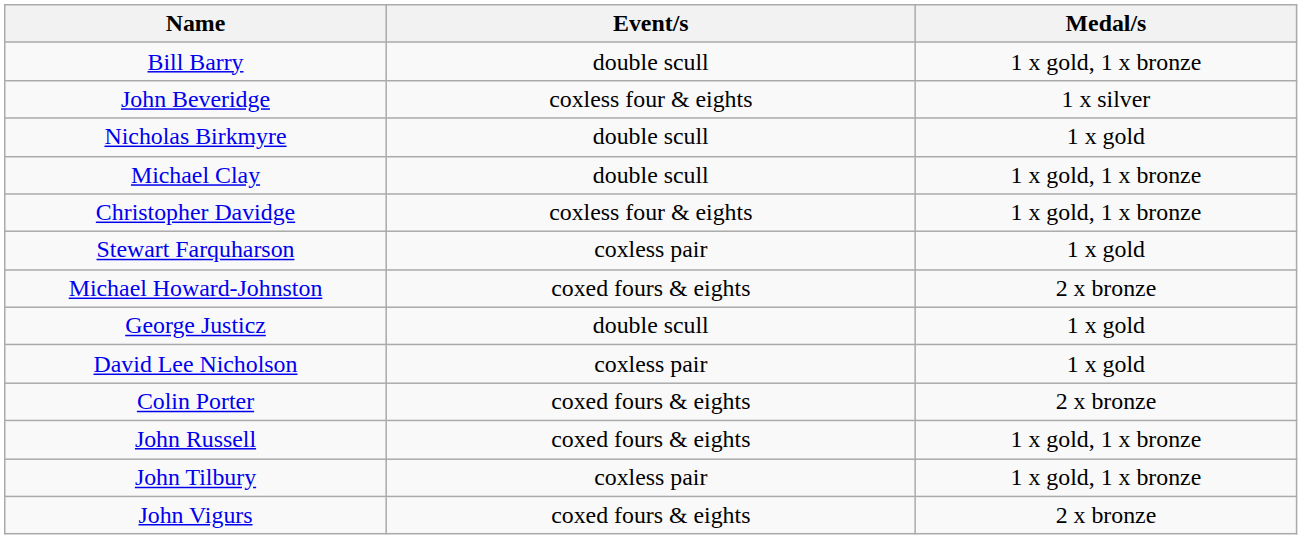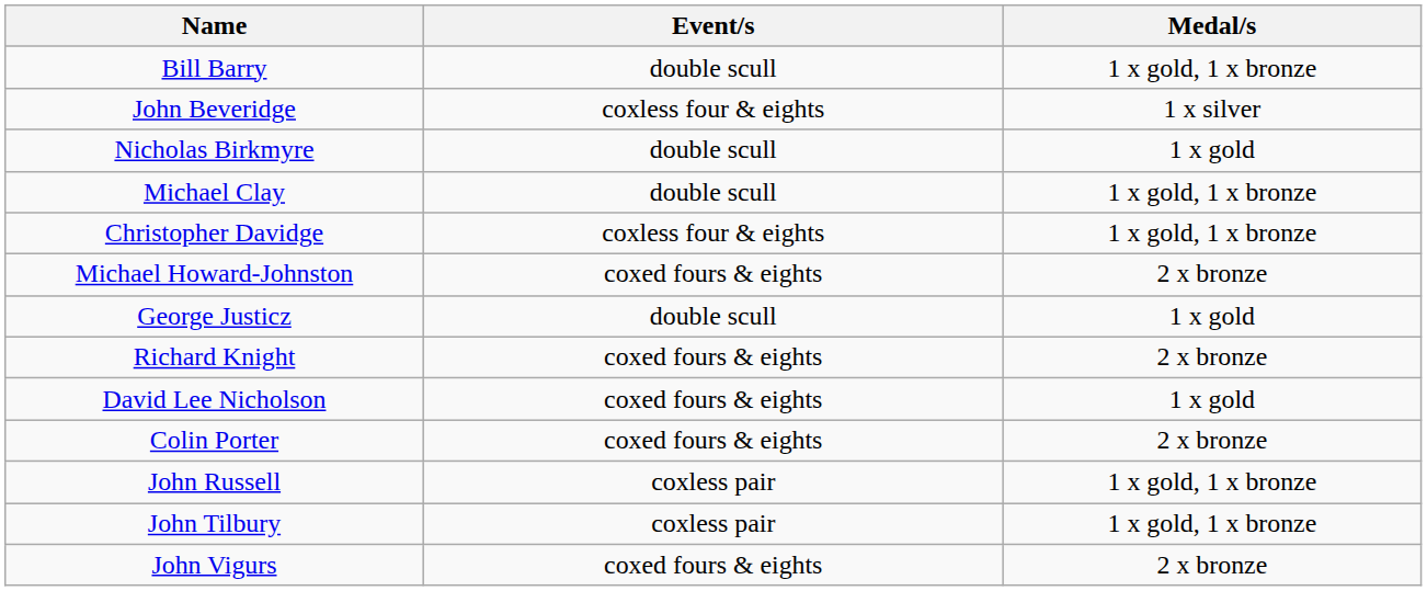 <table class="wikitable" style="text-align: center">
 <tr>
 <th width=250>Name</th>
 <th width=350>Event/s</th>
 <th width=250>Medal/s</th>
 </tr>
 <tr>
 <td><a href='#'>Bill Barry</a></td>
 <td>double scull</td>
 <td>1 x gold, 1 x bronze</td>
 </tr>
 <tr>
 <td><a href='#'>John Beveridge</a></td>
 <td>coxless four & eights</td>
 <td>1 x silver</td>
 </tr>
 <tr>
 <td><a href='#'>Nicholas Birkmyre</a></td>
 <td>double scull</td>
 <td>1 x gold</td>
 </tr>
 <tr>
 <td><a href='#'>Michael Clay</a></td>
 <td>double scull</td>
 <td>1 x gold, 1 x bronze</td>
 </tr>
 <tr>
 <td><a href='#'>Christopher Davidge</a></td>
 <td>coxless four & eights</td>
 <td>1 x gold, 1 x bronze</td>
 </tr>
 <tr>
-<td><a href='#'>Stewart Farquharson</a></td>
-<td>coxless pair</td>
-<td>1 x gold</td>
-</tr>
-<tr>
 <td><a href='#'>Michael Howard-Johnston</a></td>
 <td>coxed fours & eights</td>
 <td>2 x bronze</td>
 </tr>
 <tr>
 <td><a href='#'>George Justicz</a></td>
 <td>double scull</td>
 <td>1 x gold</td>
 </tr>
 <tr>
+<td><a href='#'>Richard Knight</a></td>
+<td>coxed fours & eights</td>
+<td>2 x bronze</td>
+</tr>
+<tr>
 <td><a href='#'>David Lee Nicholson</a></td>
-<td>coxless pair</td>
+<td>coxed fours & eights</td>
 <td>1 x gold</td>
 </tr>
 <tr>
 <td><a href='#'>Colin Porter</a></td>
 <td>coxed fours & eights</td>
 <td>2 x bronze</td>
 </tr>
 <tr>
 <td><a href='#'>John Russell</a></td>
-<td>coxed fours & eights</td>
+<td>coxless pair</td>
 <td>1 x gold, 1 x bronze</td>
 </tr>
 <tr>
 <td><a href='#'>John Tilbury</a></td>
 <td>coxless pair</td>
 <td>1 x gold, 1 x bronze</td>
 </tr>
 <tr>
 <td><a href='#'>John Vigurs</a></td>
 <td>coxed fours & eights</td>
 <td>2 x bronze</td>
 </tr>
 </table>
